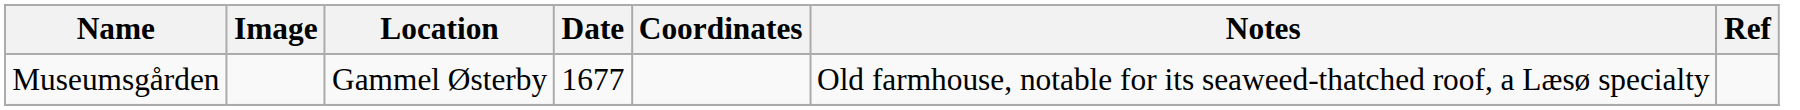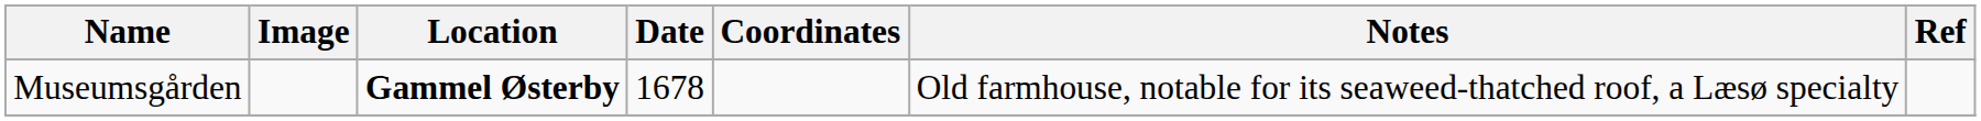 <table class="wikitable sortable">
 <tr>
 <th>Name</th>
 <th>Image</th>
 <th>Location</th>
 <th>Date</th>
 <th>Coordinates</th>
 <th>Notes</th>
 <th>Ref</th>
 </tr>
 <tr>
 <td>Museumsgården</td>
 <td></td>
-<td>Gammel Østerby</td>
-<td>1677</td>
+<td><strong>Gammel Østerby</strong></td>
+<td>1678</td>
 <td></td>
 <td>Old farmhouse, notable for its seaweed-thatched roof, a Læsø specialty</td>
 <td></td>
 </tr>
 <tr>
 </tr>
 </table>
